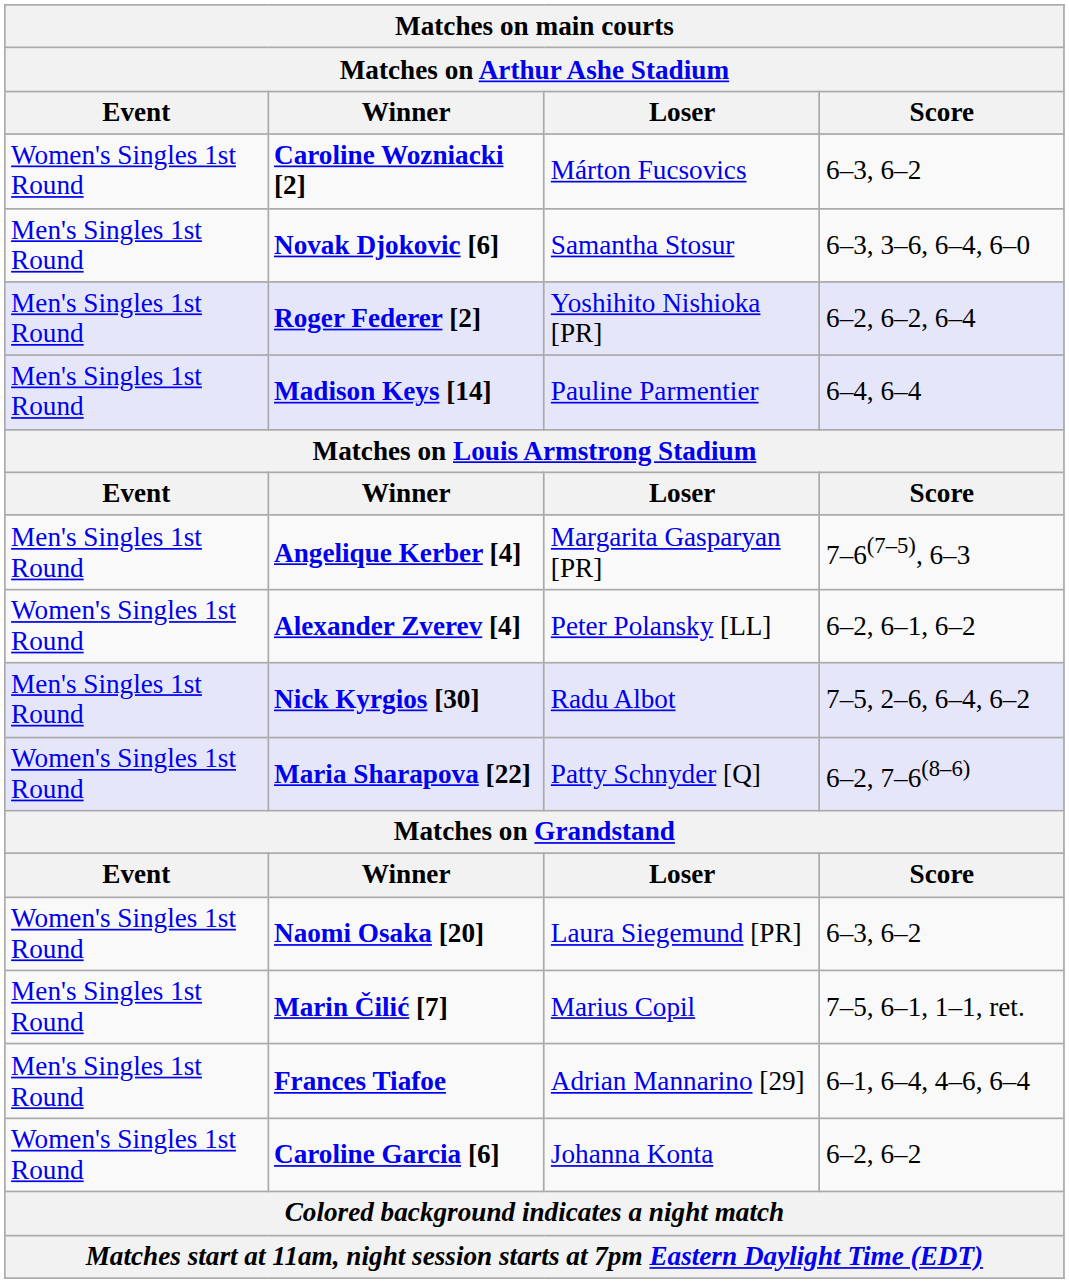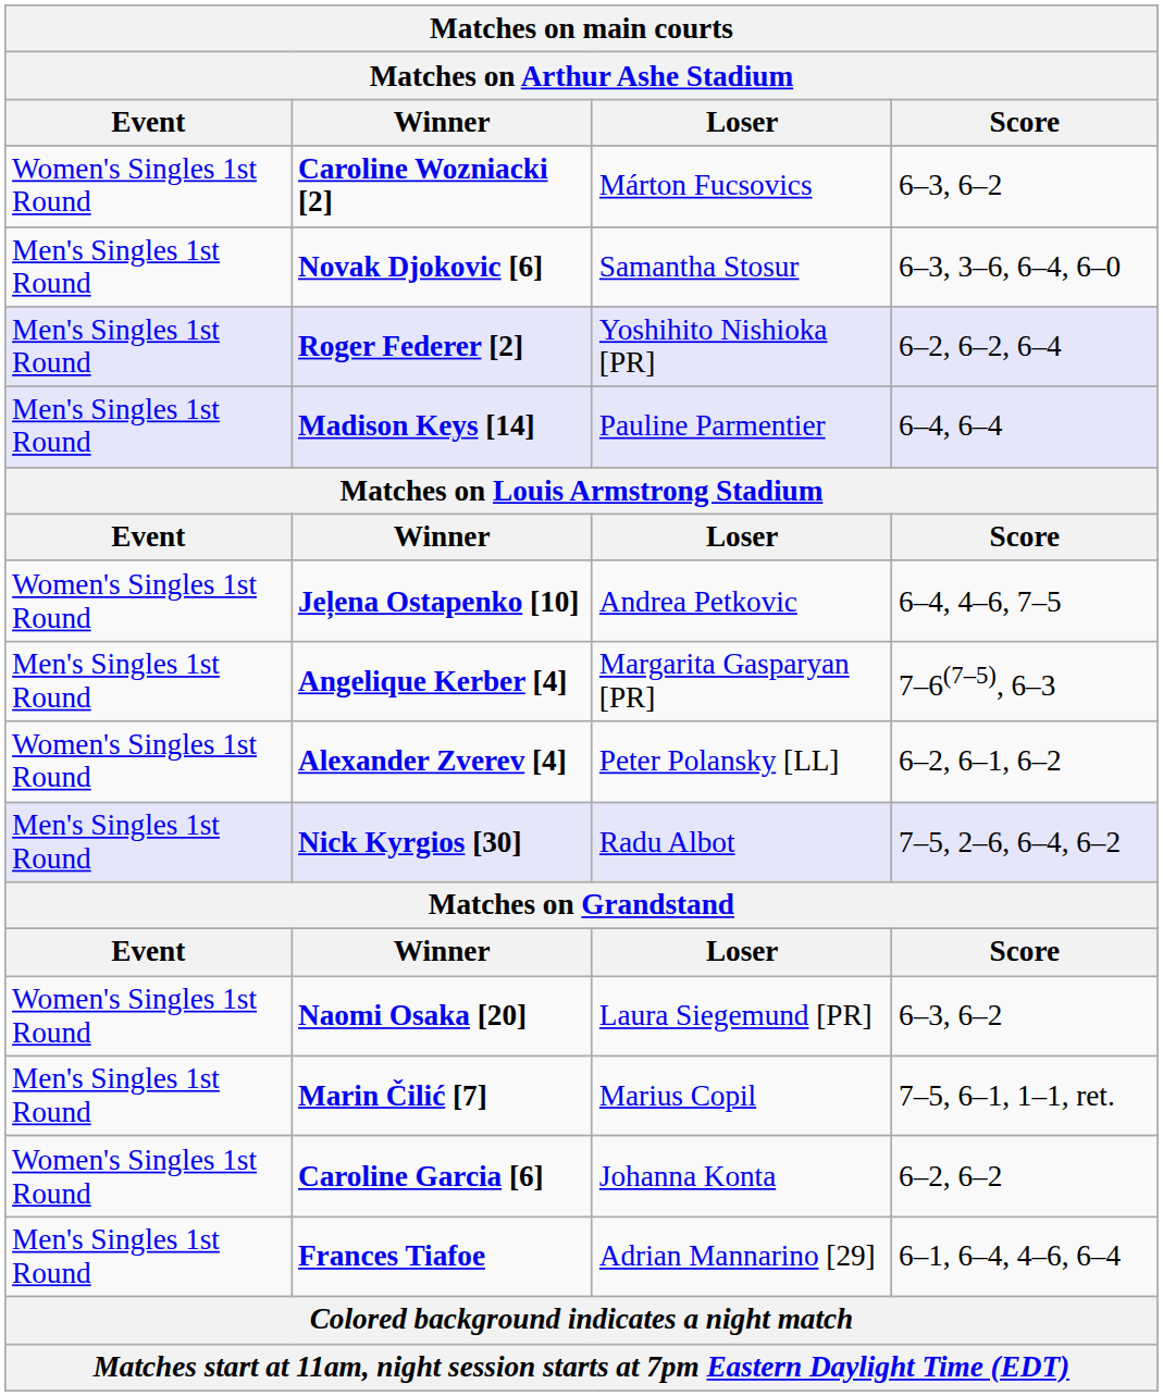 <table class="wikitable" style="margin:auto;">
 <tr>
 <th colspan="4" style="white-space:nowrap;">Matches on main courts</th>
 </tr>
 <tr>
 <th colspan="4"><strong>Matches on <a href='#'>Arthur Ashe Stadium</a></strong></th>
 </tr>
 <tr>
 <th width=250>Event</th>
 <th width=250>Winner</th>
 <th width=250>Loser</th>
 <th width=250>Score</th>
 </tr>
 <tr>
 <td><a href='#'>Women's Singles 1st Round</a></td>
 <td><strong> <a href='#'>Caroline Wozniacki</a> [2]</strong></td>
 <td> <a href='#'>Márton Fucsovics</a></td>
 <td>6–3, 6–2</td>
 </tr>
 <tr>
 <td><a href='#'>Men's Singles 1st Round</a></td>
 <td><strong> <a href='#'>Novak Djokovic</a> [6]</strong></td>
 <td> <a href='#'>Samantha Stosur</a></td>
 <td>6–3, 3–6, 6–4, 6–0</td>
 </tr>
 <tr bgcolor=lavender>
 <td><a href='#'>Men's Singles 1st Round</a></td>
 <td> <strong><a href='#'>Roger Federer</a> [2]</strong></td>
 <td> <a href='#'>Yoshihito Nishioka</a> [PR]</td>
 <td>6–2, 6–2, 6–4</td>
 </tr>
 <tr bgcolor="lavender">
 <td><a href='#'>Men's Singles 1st Round</a></td>
 <td> <strong><a href='#'>Madison Keys</a> [14]</strong></td>
 <td> <a href='#'>Pauline Parmentier</a></td>
 <td>6–4, 6–4</td>
 </tr>
 <tr>
 <th colspan="4"><strong>Matches on <a href='#'>Louis Armstrong Stadium</a></strong></th>
 </tr>
 <tr>
 <th width=250>Event</th>
 <th width=250>Winner</th>
 <th width=250>Loser</th>
 <th width=250>Score</th>
 </tr>
 <tr>
+<td><a href='#'>Women's Singles 1st Round</a></td>
+<td> <strong><a href='#'>Jeļena Ostapenko</a> [10]</strong></td>
+<td> <a href='#'>Andrea Petkovic</a></td>
+<td>6–4, 4–6, 7–5</td>
+</tr>
+<tr>
 <td><a href='#'>Men's Singles 1st Round</a></td>
 <td> <strong><a href='#'>Angelique Kerber</a> [4]</strong></td>
 <td> <a href='#'>Margarita Gasparyan</a> [PR]</td>
 <td>7–6<sup>(7–5)</sup>, 6–3</td>
 </tr>
 <tr>
 <td><a href='#'>Women's Singles 1st Round</a></td>
 <td> <strong><a href='#'>Alexander Zverev</a> [4]</strong></td>
 <td> <a href='#'>Peter Polansky</a> [LL]</td>
 <td>6–2, 6–1, 6–2</td>
 </tr>
 <tr bgcolor="lavender">
 <td><a href='#'>Men's Singles 1st Round</a></td>
 <td> <strong><a href='#'>Nick Kyrgios</a> [30]</strong></td>
 <td> <a href='#'>Radu Albot</a></td>
 <td>7–5, 2–6, 6–4, 6–2</td>
-</tr>
-<tr bgcolor="lavender">
-<td><a href='#'>Women's Singles 1st Round</a></td>
-<td> <strong><a href='#'>Maria Sharapova</a> [22]</strong></td>
-<td> <a href='#'>Patty Schnyder</a> [Q]</td>
-<td>6–2, 7–6<sup>(8–6)</sup></td>
 </tr>
 <tr>
 <th colspan="4"><strong>Matches on <a href='#'>Grandstand</a></strong></th>
 </tr>
 <tr>
 <th width=250>Event</th>
 <th width=250>Winner</th>
 <th width=250>Loser</th>
 <th width=250>Score</th>
 </tr>
 <tr>
 <td><a href='#'>Women's Singles 1st Round</a></td>
 <td><strong> <a href='#'>Naomi Osaka</a> [20]</strong></td>
 <td> <a href='#'>Laura Siegemund</a> [PR]</td>
 <td>6–3, 6–2</td>
 </tr>
 <tr>
 <td><a href='#'>Men's Singles 1st Round</a></td>
 <td> <strong><a href='#'>Marin Čilić</a> [7]</strong></td>
 <td> <a href='#'>Marius Copil</a></td>
 <td>7–5, 6–1, 1–1, ret.</td>
 </tr>
 <tr>
+<td><a href='#'>Women's Singles 1st Round</a></td>
+<td><strong> <a href='#'>Caroline Garcia</a> [6]</strong></td>
+<td> <a href='#'>Johanna Konta</a></td>
+<td>6–2, 6–2</td>
+</tr>
+<tr>
 <td><a href='#'>Men's Singles 1st Round</a></td>
 <td> <strong><a href='#'>Frances Tiafoe</a></strong></td>
 <td> <a href='#'>Adrian Mannarino</a> [29]</td>
 <td>6–1, 6–4, 4–6, 6–4</td>
-</tr>
-<tr>
-<td><a href='#'>Women's Singles 1st Round</a></td>
-<td><strong> <a href='#'>Caroline Garcia</a> [6]</strong></td>
-<td> <a href='#'>Johanna Konta</a></td>
-<td>6–2, 6–2</td>
 </tr>
 <tr>
 <th colspan=4><em>Colored background indicates a night match</em></th>
 </tr>
 <tr>
 <th colspan=4><em>Matches start at 11am, night session starts at 7pm <a href='#'>Eastern Daylight Time (EDT)</a></em></th>
 </tr>
 </table>
